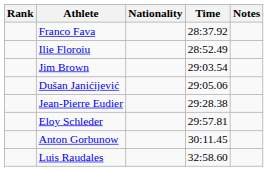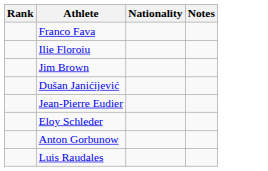 <table class="wikitable sortable" style="text-align:center">
 <tr>
 <th>Rank</th>
 <th>Athlete</th>
 <th>Nationality</th>
-<th>Time</th>
 <th>Notes</th>
 </tr>
 <tr>
 <td></td>
 <td align=left><a href='#'>Franco Fava</a></td>
 <td align=left></td>
-<td>28:37.92</td>
 <td></td>
 </tr>
 <tr>
 <td></td>
 <td align=left><a href='#'>Ilie Floroiu</a></td>
 <td align=left></td>
-<td>28:52.49</td>
 <td></td>
 </tr>
 <tr>
 <td></td>
 <td align=left><a href='#'>Jim Brown</a></td>
 <td align=left></td>
-<td>29:03.54</td>
 <td></td>
 </tr>
 <tr>
 <td></td>
 <td align=left><a href='#'>Dušan Janićijević</a></td>
 <td align=left></td>
-<td>29:05.06</td>
 <td></td>
 </tr>
 <tr>
 <td></td>
 <td align=left><a href='#'>Jean-Pierre Eudier</a></td>
 <td align=left></td>
-<td>29:28.38</td>
 <td></td>
 </tr>
 <tr>
 <td></td>
 <td align=left><a href='#'>Eloy Schleder</a></td>
 <td align=left></td>
-<td>29:57.81</td>
 <td></td>
 </tr>
 <tr>
 <td></td>
 <td align=left><a href='#'>Anton Gorbunow</a></td>
 <td align=left></td>
-<td>30:11.45</td>
 <td></td>
 </tr>
 <tr>
 <td></td>
 <td align=left><a href='#'>Luis Raudales</a></td>
 <td align=left></td>
-<td>32:58.60</td>
 <td></td>
 </tr>
 </table>
